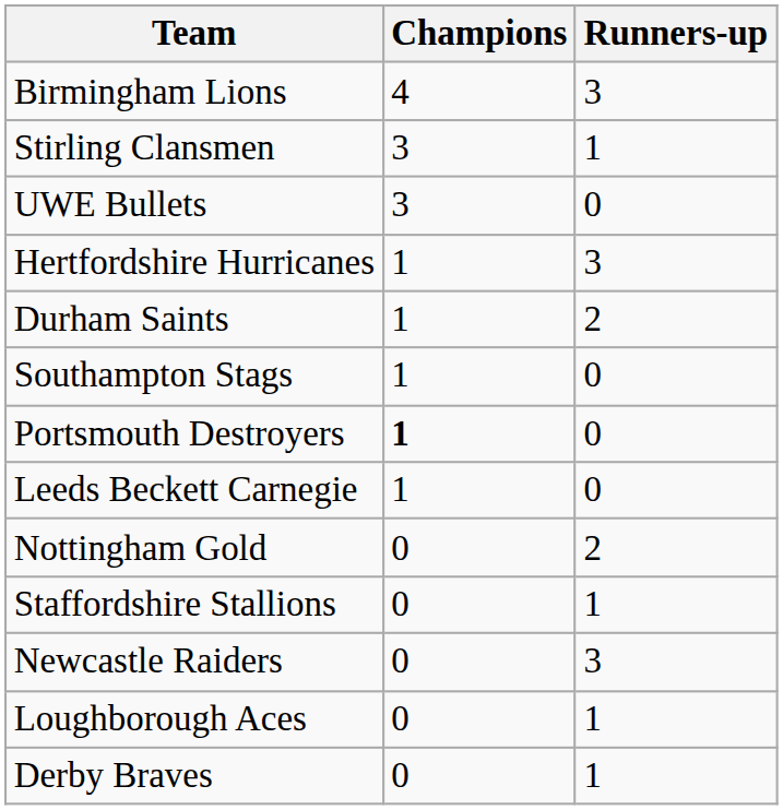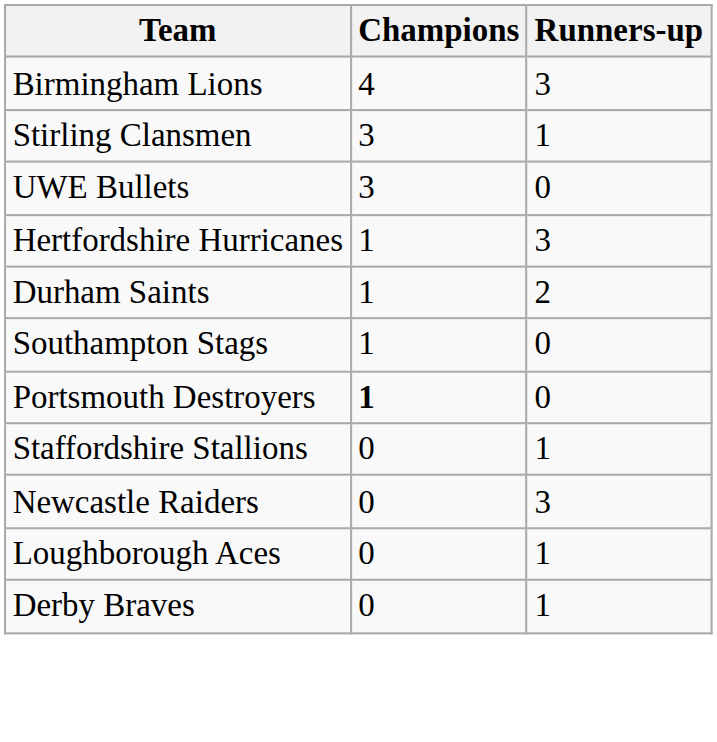 <table class="wikitable">
 <tr>
 <th>Team</th>
 <th>Champions</th>
 <th>Runners-up</th>
 </tr>
 <tr>
 <td>Birmingham Lions</td>
 <td>4</td>
 <td>3</td>
 </tr>
 <tr>
 <td>Stirling Clansmen</td>
 <td>3</td>
 <td>1</td>
 </tr>
 <tr>
 <td>UWE Bullets</td>
 <td>3</td>
 <td>0</td>
 </tr>
 <tr>
 <td>Hertfordshire Hurricanes</td>
 <td>1</td>
 <td>3</td>
 </tr>
 <tr>
 <td>Durham Saints</td>
 <td>1</td>
 <td>2</td>
 </tr>
 <tr>
 <td>Southampton Stags</td>
 <td>1</td>
 <td>0</td>
 </tr>
 <tr>
 <td>Portsmouth Destroyers</td>
 <td><strong>1</strong></td>
 <td>0</td>
 </tr>
 <tr>
-<td>Leeds Beckett Carnegie</td>
-<td>1</td>
-<td>0</td>
-</tr>
-<tr>
-<td>Nottingham Gold</td>
-<td>0</td>
-<td>2</td>
-</tr>
-<tr>
 <td>Staffordshire Stallions</td>
 <td>0</td>
 <td>1</td>
 </tr>
 <tr>
 <td>Newcastle Raiders</td>
 <td>0</td>
 <td>3</td>
 </tr>
 <tr>
 <td>Loughborough Aces</td>
 <td>0</td>
 <td>1</td>
 </tr>
 <tr>
 <td>Derby Braves</td>
 <td>0</td>
 <td>1</td>
 </tr>
 </table>
